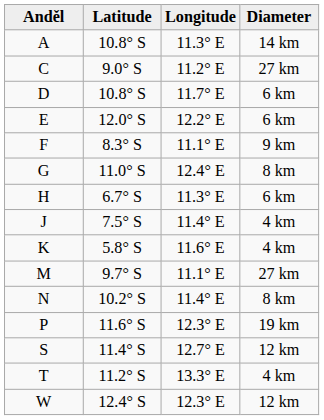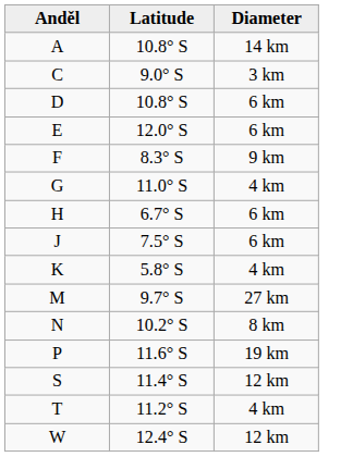 <table class="wikitable">
 <tr>
 <th width="25%" style="background:#eeeeee;">Anděl</th>
 <th width="25%" style="background:#eeeeee;">Latitude</th>
-<th width="25%" style="background:#eeeeee;">Longitude</th>
 <th width="25%" style="background:#eeeeee;">Diameter</th>
 </tr>
 <tr>
 <td align="center">A</td>
 <td align="center">10.8° S</td>
-<td align="center">11.3° E</td>
 <td align="center">14 km</td>
 </tr>
 <tr>
 <td align="center">C</td>
 <td align="center">9.0° S</td>
-<td align="center">11.2° E</td>
-<td align="center">27 km</td>
+<td align="center">3 km</td>
 </tr>
 <tr>
 <td align="center">D</td>
 <td align="center">10.8° S</td>
-<td align="center">11.7° E</td>
 <td align="center">6 km</td>
 </tr>
 <tr>
 <td align="center">E</td>
 <td align="center">12.0° S</td>
-<td align="center">12.2° E</td>
 <td align="center">6 km</td>
 </tr>
 <tr>
 <td align="center">F</td>
 <td align="center">8.3° S</td>
-<td align="center">11.1° E</td>
 <td align="center">9 km</td>
 </tr>
 <tr>
 <td align="center">G</td>
 <td align="center">11.0° S</td>
-<td align="center">12.4° E</td>
-<td align="center">8 km</td>
+<td align="center">4 km</td>
 </tr>
 <tr>
 <td align="center">H</td>
 <td align="center">6.7° S</td>
-<td align="center">11.3° E</td>
 <td align="center">6 km</td>
 </tr>
 <tr>
 <td align="center">J</td>
 <td align="center">7.5° S</td>
-<td align="center">11.4° E</td>
-<td align="center">4 km</td>
+<td align="center">6 km</td>
 </tr>
 <tr>
 <td align="center">K</td>
 <td align="center">5.8° S</td>
-<td align="center">11.6° E</td>
 <td align="center">4 km</td>
 </tr>
 <tr>
 <td align="center">M</td>
 <td align="center">9.7° S</td>
-<td align="center">11.1° E</td>
 <td align="center">27 km</td>
 </tr>
 <tr>
 <td align="center">N</td>
 <td align="center">10.2° S</td>
-<td align="center">11.4° E</td>
 <td align="center">8 km</td>
 </tr>
 <tr>
 <td align="center">P</td>
 <td align="center">11.6° S</td>
-<td align="center">12.3° E</td>
 <td align="center">19 km</td>
 </tr>
 <tr>
 <td align="center">S</td>
 <td align="center">11.4° S</td>
-<td align="center">12.7° E</td>
 <td align="center">12 km</td>
 </tr>
 <tr>
 <td align="center">T</td>
 <td align="center">11.2° S</td>
-<td align="center">13.3° E</td>
 <td align="center">4 km</td>
 </tr>
 <tr>
 <td align="center">W</td>
 <td align="center">12.4° S</td>
-<td align="center">12.3° E</td>
 <td align="center">12 km</td>
 </tr>
 </table>
